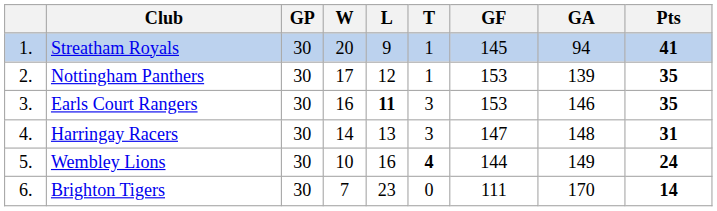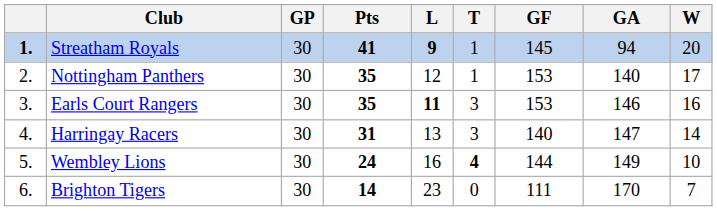 <table class="wikitable">
 <tr>
 <th width="30"></th>
 <th width="200">Club</th>
 <th width="30">GP</th>
-<th width="30">W</th>
+<th width="70">Pts</th>
 <th width="30">L</th>
 <th width="30">T</th>
 <th width="70">GF</th>
 <th width="70">GA</th>
-<th width="70">Pts</th>
+<th width="30">W</th>
 </tr>
 <tr bgcolor="#BCD2EE" align="center">
-<td>1.</td>
+<td><strong>1.</strong></td>
 <td align="left"><a href='#'>Streatham Royals</a></td>
 <td>30</td>
-<td>20</td>
-<td>9</td>
+<td><strong>41</strong></td>
+<td><strong>9</strong></td>
 <td>1</td>
 <td>145</td>
 <td>94</td>
-<td><strong>41</strong></td>
+<td>20</td>
 </tr>
 <tr bgcolor="#FFFFFF" align="center">
 <td>2.</td>
 <td align="left"><a href='#'>Nottingham Panthers</a></td>
 <td>30</td>
-<td>17</td>
+<td><strong>35</strong></td>
 <td>12</td>
 <td>1</td>
 <td>153</td>
-<td>139</td>
-<td><strong>35</strong></td>
+<td>140</td>
+<td>17</td>
 </tr>
 <tr bgcolor="#FFFFFF" align="center">
 <td>3.</td>
 <td align="left"><a href='#'>Earls Court Rangers</a></td>
 <td>30</td>
-<td>16</td>
+<td><strong>35</strong></td>
 <td><strong>11</strong></td>
 <td>3</td>
 <td>153</td>
 <td>146</td>
-<td><strong>35</strong></td>
+<td>16</td>
 </tr>
 <tr bgcolor="#FFFFFF" align="center">
 <td>4.</td>
 <td align="left"><a href='#'>Harringay Racers</a></td>
 <td>30</td>
-<td>14</td>
+<td><strong>31</strong></td>
 <td>13</td>
 <td>3</td>
+<td>140</td>
 <td>147</td>
-<td>148</td>
-<td><strong>31</strong></td>
+<td>14</td>
 </tr>
 <tr bgcolor="#FFFFFF" align="center">
 <td>5.</td>
 <td align="left"><a href='#'>Wembley Lions</a></td>
 <td>30</td>
-<td>10</td>
+<td><strong>24</strong></td>
 <td>16</td>
 <td><strong>4</strong></td>
 <td>144</td>
 <td>149</td>
-<td><strong>24</strong></td>
+<td>10</td>
 </tr>
 <tr bgcolor="#FFFFFF" align="center">
 <td>6.</td>
 <td align="left"><a href='#'>Brighton Tigers</a></td>
 <td>30</td>
-<td>7</td>
+<td><strong>14</strong></td>
 <td>23</td>
 <td>0</td>
 <td>111</td>
 <td>170</td>
-<td><strong>14</strong></td>
+<td>7</td>
 </tr>
 </table>
